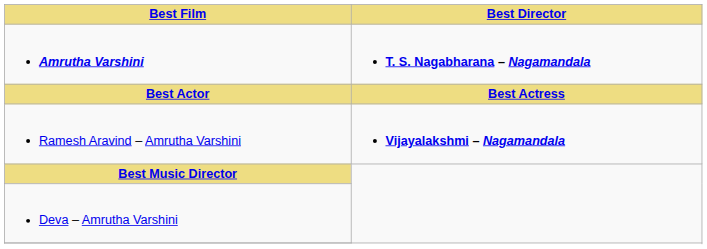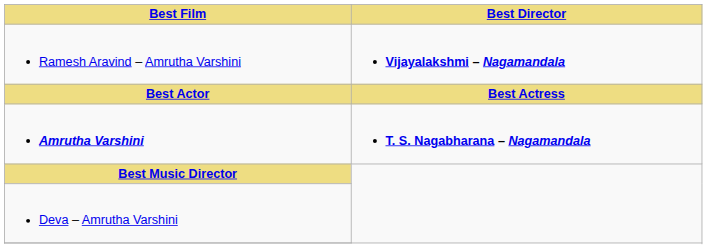 <table class="wikitable" width =100% |>
 <tr>
 <th ! style="background:#eedd82; text-align:center;"><a href='#'>Best Film</a></th>
 <th ! style="background:#eedd82; text-align:center;"><a href='#'>Best Director</a></th>
 </tr>
 <tr>
-<td valign="top"><br><ul><li><strong><em><a href='#'>Amrutha Varshini</a></em></strong></li></ul></td>
-<td valign="top"><br><ul><li><strong><a href='#'>T. S. Nagabharana</a> – <em><a href='#'>Nagamandala</a><strong><em></li></ul></td>
+<td><br><ul><li></strong><a href='#'>Ramesh Aravind</a> – </em><a href='#'>Amrutha Varshini</a></em></strong></li></ul></td>
+<td><br><ul><li><strong><a href='#'>Vijayalakshmi</a> – <em><a href='#'>Nagamandala</a><strong><em></li></ul></td>
 </tr>
 <tr>
 <th ! style="background:#eedd82; text-align:center;"><a href='#'>Best Actor</a></th>
 <th ! style="background:#eedd82; text-align:center;"><a href='#'>Best Actress</a></th>
 </tr>
 <tr>
-<td><br><ul><li></strong><a href='#'>Ramesh Aravind</a> – </em><a href='#'>Amrutha Varshini</a></em></strong></li></ul></td>
-<td><br><ul><li><strong><a href='#'>Vijayalakshmi</a> – <em><a href='#'>Nagamandala</a><strong><em></li></ul></td>
+<td valign="top"><br><ul><li><strong><em><a href='#'>Amrutha Varshini</a></em></strong></li></ul></td>
+<td valign="top"><br><ul><li><strong><a href='#'>T. S. Nagabharana</a> – <em><a href='#'>Nagamandala</a><strong><em></li></ul></td>
 </tr>
 <tr>
 <th ! style="background:#eedd82; text-align:center;"><a href='#'>Best Music Director</a></th>
 </tr>
 <tr>
 <td><br><ul><li></strong><a href='#'>Deva</a> – </em><a href='#'>Amrutha Varshini</a></em></strong> </li></ul></td>
 </tr>
 <tr>
 </tr>
 </table>
